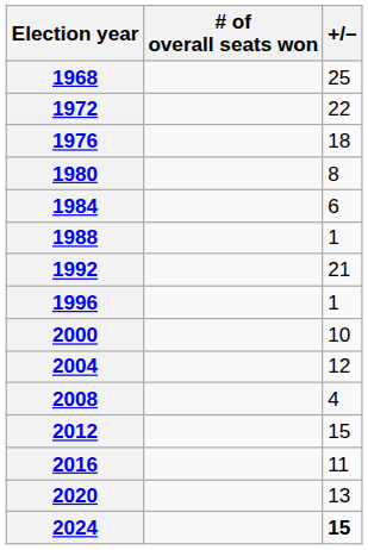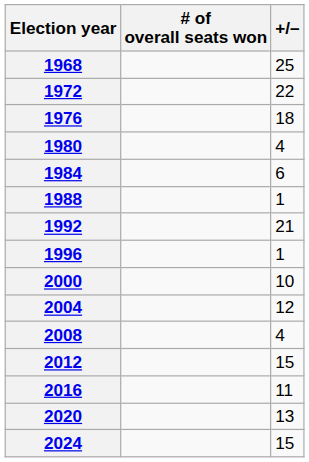 <table class="wikitable collapsible collapsed" style="float:left; margin:0 0 0.5em 1em; text-align:left; font-size:90%;">
 <tr>
 <th>Election year</th>
 <th># of<br>overall seats won</th>
 <th>+/–</th>
 </tr>
 <tr>
 <th><a href='#'>1968</a></th>
 <td></td>
 <td> 25</td>
 </tr>
 <tr>
 <th><a href='#'>1972</a></th>
 <td></td>
 <td> 22</td>
 </tr>
 <tr>
 <th><a href='#'>1976</a></th>
 <td></td>
 <td> 18</td>
 </tr>
 <tr>
 <th><a href='#'>1980</a></th>
 <td></td>
-<td> 8</td>
+<td> 4</td>
 </tr>
 <tr>
 <th><a href='#'>1984</a></th>
 <td></td>
 <td> 6</td>
 </tr>
 <tr>
 <th><a href='#'>1988</a></th>
 <td></td>
 <td> 1</td>
 </tr>
 <tr>
 <th><a href='#'>1992</a></th>
 <td></td>
 <td> 21</td>
 </tr>
 <tr>
 <th><a href='#'>1996</a></th>
 <td></td>
 <td> 1</td>
 </tr>
 <tr>
 <th><a href='#'>2000</a></th>
 <td></td>
 <td> 10</td>
 </tr>
 <tr>
 <th><a href='#'>2004</a></th>
 <td></td>
 <td> 12</td>
 </tr>
 <tr>
 <th><a href='#'>2008</a></th>
 <td></td>
 <td> 4</td>
 </tr>
 <tr>
 <th><a href='#'>2012</a></th>
 <td></td>
 <td> 15</td>
 </tr>
 <tr>
 <th><a href='#'>2016</a></th>
 <td></td>
 <td> 11</td>
 </tr>
 <tr>
 <th><a href='#'>2020</a></th>
 <td></td>
 <td> 13</td>
 </tr>
 <tr>
 <th><a href='#'>2024</a></th>
 <td></td>
-<td><strong> 15</strong></td>
+<td> 15</td>
 </tr>
 </table>
